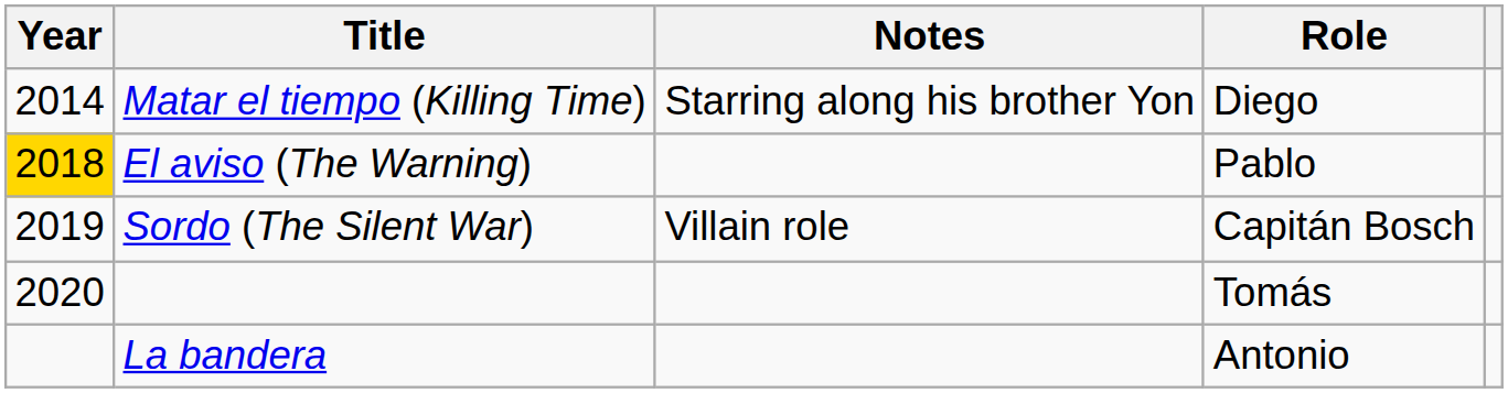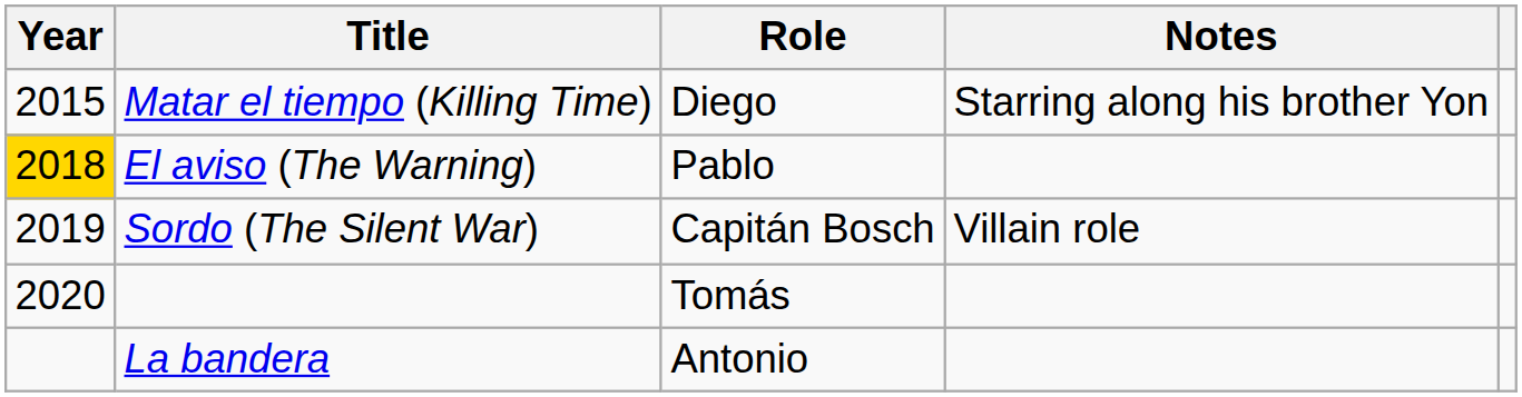 <table class="wikitable sortable">
 <tr>
 <th>Year</th>
 <th>Title</th>
+<th>Role</th>
 <th class="unsortable">Notes</th>
-<th>Role</th>
 <th></th>
 </tr>
 <tr>
-<td align = "center">2014</td>
+<td align = "center">2015</td>
 <td><em><a href='#'>Matar el tiempo</a></em> (<em>Killing Time</em>)</td>
+<td>Diego</td>
 <td>Starring along his brother Yon</td>
-<td>Diego</td>
 <td align = "center"></td>
 </tr>
 <tr>
 <td align = "center" style="background: gold;">2018</td>
 <td><em><a href='#'>El aviso</a></em> (<em>The Warning</em>)</td>
+<td>Pablo</td>
 <td></td>
-<td>Pablo</td>
 <td align = "center"></td>
 </tr>
 <tr>
 <td align = "center">2019</td>
 <td><em><a href='#'>Sordo</a></em> (<em>The Silent War</em>)</td>
+<td>Capitán Bosch</td>
 <td>Villain role</td>
-<td>Capitán Bosch</td>
 <td align = "center"></td>
 </tr>
 <tr>
 <td align = "center">2020</td>
 <td><em></em></td>
+<td>Tomás</td>
 <td></td>
-<td>Tomás</td>
 <td align = "center"></td>
 </tr>
 <tr>
 <td></td>
 <td><em><a href='#'>La bandera</a></em></td>
+<td>Antonio</td>
 <td></td>
-<td>Antonio</td>
 <td></td>
 </tr>
 </table>
